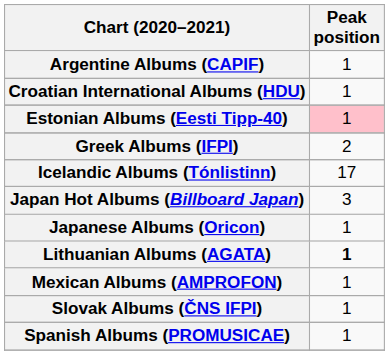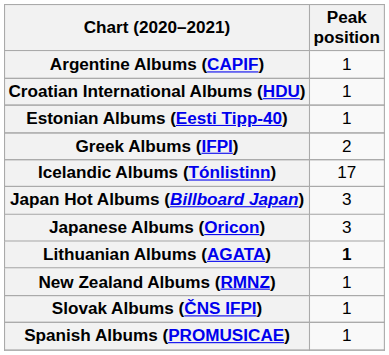 <table class="wikitable sortable plainrowheaders" style="text-align:center">
 <tr>
 <th scope="col">Chart (2020–2021)</th>
 <th scope="col">Peak<br>position</th>
 </tr>
 <tr>
 <th scope="row">Argentine Albums (<a href='#'>CAPIF</a>)</th>
 <td>1</td>
 </tr>
 <tr>
 </tr>
 <tr>
 </tr>
 <tr>
 </tr>
 <tr>
 </tr>
 <tr>
 </tr>
 <tr>
 <th scope="row">Croatian International Albums (<a href='#'>HDU</a>)</th>
 <td>1</td>
 </tr>
 <tr>
 </tr>
 <tr>
 </tr>
 <tr>
 </tr>
 <tr>
 <th scope="row">Estonian Albums (<a href='#'>Eesti Tipp-40</a>)</th>
-<td style="background: pink;">1</td>
+<td>1</td>
 </tr>
 <tr>
 </tr>
 <tr>
 </tr>
 <tr>
 </tr>
 <tr>
 <th scope="row">Greek Albums (<a href='#'>IFPI</a>)</th>
 <td>2</td>
 </tr>
 <tr>
 </tr>
 <tr>
 <th scope="row">Icelandic Albums (<a href='#'>Tónlistinn</a>)</th>
 <td>17</td>
 </tr>
 <tr>
 </tr>
 <tr>
 </tr>
 <tr>
 <th scope="row">Japan Hot Albums (<em><a href='#'>Billboard Japan</a></em>)</th>
 <td>3</td>
 </tr>
 <tr>
 <th scope="row">Japanese Albums (<a href='#'>Oricon</a>)</th>
-<td>1</td>
+<td>3</td>
 </tr>
 <tr>
 <th scope="row">Lithuanian Albums (<a href='#'>AGATA</a>)</th>
 <td><strong>1</strong></td>
 </tr>
 <tr>
-<th scope="row">Mexican Albums (<a href='#'>AMPROFON</a>)</th>
+<th scope="row">New Zealand Albums (<a href='#'>RMNZ</a>)</th>
 <td>1</td>
 </tr>
 <tr>
 </tr>
 <tr>
 </tr>
 <tr>
 </tr>
 <tr>
 </tr>
 <tr>
 <th scope="row">Slovak Albums (<a href='#'>ČNS IFPI</a>)</th>
 <td>1</td>
 </tr>
 <tr>
 </tr>
 <tr>
 <th scope="row">Spanish Albums (<a href='#'>PROMUSICAE</a>)</th>
 <td>1</td>
 </tr>
 <tr>
 </tr>
 <tr>
 </tr>
 <tr>
 </tr>
 <tr>
 </tr>
 <tr>
 </tr>
 </table>
